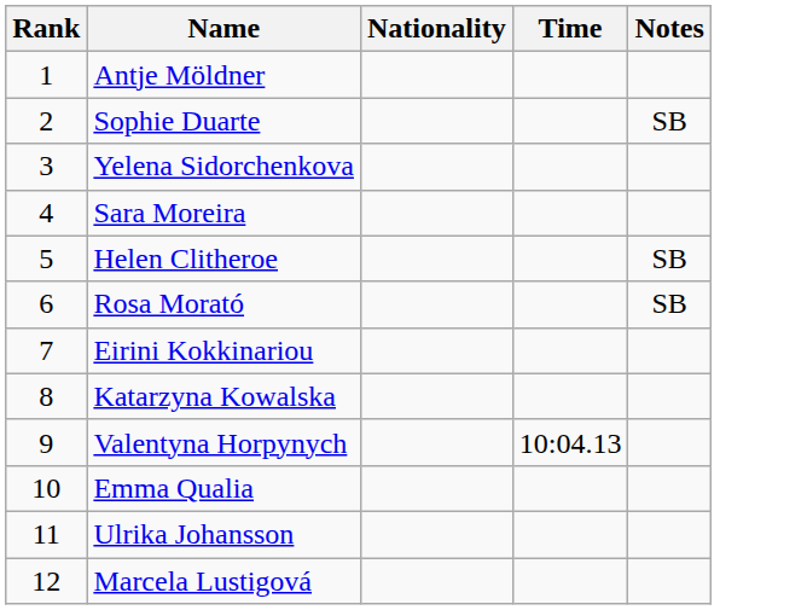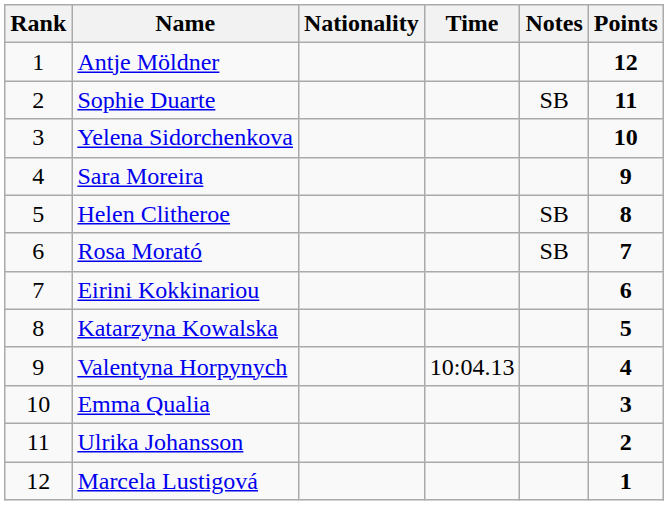 <table class="wikitable sortable" style="text-align:center">
 <tr>
 <th>Rank</th>
 <th>Name</th>
 <th>Nationality</th>
 <th>Time</th>
 <th>Notes</th>
+<th>Points</th>
 </tr>
 <tr>
 <td>1</td>
 <td align=left><a href='#'>Antje Möldner</a></td>
 <td align=left></td>
 <td></td>
 <td></td>
+<td><strong>12</strong></td>
 </tr>
 <tr>
 <td>2</td>
 <td align=left><a href='#'>Sophie Duarte</a></td>
 <td align=left></td>
 <td></td>
 <td>SB</td>
+<td><strong>11</strong></td>
 </tr>
 <tr>
 <td>3</td>
 <td align=left><a href='#'>Yelena Sidorchenkova</a></td>
 <td align=left></td>
 <td></td>
 <td></td>
+<td><strong>10</strong></td>
 </tr>
 <tr>
 <td>4</td>
 <td align=left><a href='#'>Sara Moreira</a></td>
 <td align=left></td>
 <td></td>
 <td></td>
+<td><strong>9</strong></td>
 </tr>
 <tr>
 <td>5</td>
 <td align=left><a href='#'>Helen Clitheroe</a></td>
 <td align=left></td>
 <td></td>
 <td>SB</td>
+<td><strong>8</strong></td>
 </tr>
 <tr>
 <td>6</td>
 <td align=left><a href='#'>Rosa Morató</a></td>
 <td align=left></td>
 <td></td>
 <td>SB</td>
+<td><strong>7</strong></td>
 </tr>
 <tr>
 <td>7</td>
 <td align=left><a href='#'>Eirini Kokkinariou</a></td>
 <td align=left></td>
 <td></td>
 <td></td>
+<td><strong>6</strong></td>
 </tr>
 <tr>
 <td>8</td>
 <td align=left><a href='#'>Katarzyna Kowalska</a></td>
 <td align=left></td>
 <td></td>
 <td></td>
+<td><strong>5</strong></td>
 </tr>
 <tr>
 <td>9</td>
 <td align=left><a href='#'>Valentyna Horpynych</a></td>
 <td align=left></td>
 <td>10:04.13</td>
 <td></td>
+<td><strong>4</strong></td>
 </tr>
 <tr>
 <td>10</td>
 <td align=left><a href='#'>Emma Qualia</a></td>
 <td align=left></td>
 <td></td>
 <td></td>
+<td><strong>3</strong></td>
 </tr>
 <tr>
 <td>11</td>
 <td align=left><a href='#'>Ulrika Johansson</a></td>
 <td align=left></td>
 <td></td>
 <td></td>
+<td><strong>2</strong></td>
 </tr>
 <tr>
 <td>12</td>
 <td align=left><a href='#'>Marcela Lustigová</a></td>
 <td align=left></td>
 <td></td>
 <td></td>
+<td><strong>1</strong></td>
 </tr>
 </table>
